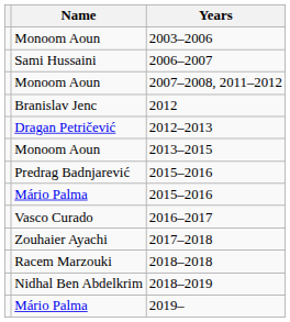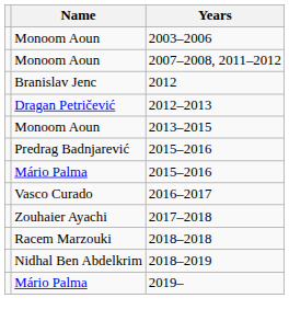 <table class="wikitable">
 <tr>
 <th></th>
 <th>Name</th>
 <th>Years</th>
 </tr>
 <tr>
 <td></td>
 <td>Monoom Aoun</td>
 <td>2003–2006</td>
-</tr>
-<tr>
-<td></td>
-<td>Sami Hussaini</td>
-<td>2006–2007</td>
 </tr>
 <tr>
 <td></td>
 <td>Monoom Aoun</td>
 <td>2007–2008, 2011–2012</td>
 </tr>
 <tr>
 <td></td>
 <td>Branislav Jenc</td>
 <td>2012</td>
 </tr>
 <tr>
 <td></td>
 <td><a href='#'>Dragan Petričević</a></td>
 <td>2012–2013</td>
 </tr>
 <tr>
 <td></td>
 <td>Monoom Aoun</td>
 <td>2013–2015</td>
 </tr>
 <tr>
 <td></td>
 <td>Predrag Badnjarević</td>
 <td>2015–2016</td>
 </tr>
 <tr>
 <td></td>
 <td><a href='#'>Mário Palma</a></td>
 <td>2015–2016</td>
 </tr>
 <tr>
 <td></td>
 <td>Vasco Curado</td>
 <td>2016–2017</td>
 </tr>
 <tr>
 <td></td>
 <td>Zouhaier Ayachi</td>
 <td>2017–2018</td>
 </tr>
 <tr>
 <td></td>
 <td>Racem Marzouki</td>
 <td>2018–2018</td>
 </tr>
 <tr>
 <td></td>
 <td>Nidhal Ben Abdelkrim</td>
 <td>2018–2019</td>
 </tr>
 <tr>
 <td></td>
 <td><a href='#'>Mário Palma</a></td>
 <td>2019–</td>
 </tr>
 </table>
